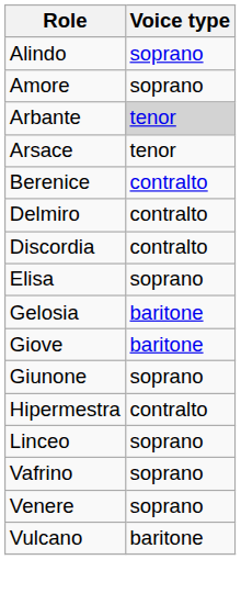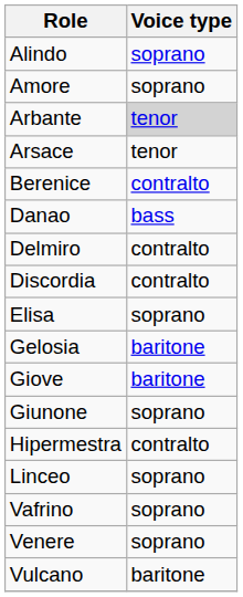 <table class="wikitable">
 <tr>
 <th>Role</th>
 <th>Voice type</th>
 </tr>
 <tr>
 <td>Alindo</td>
 <td><a href='#'>soprano</a></td>
 </tr>
 <tr>
 <td>Amore</td>
 <td>soprano</td>
 </tr>
 <tr>
 <td>Arbante</td>
 <td style="background: lightgrey;"><a href='#'>tenor</a></td>
 </tr>
 <tr>
 <td>Arsace</td>
 <td>tenor</td>
 </tr>
 <tr>
 <td>Berenice</td>
 <td><a href='#'>contralto</a></td>
+</tr>
+<tr>
+<td>Danao</td>
+<td><a href='#'>bass</a></td>
 </tr>
 <tr>
 <td>Delmiro</td>
 <td>contralto</td>
 </tr>
 <tr>
 <td>Discordia</td>
 <td>contralto</td>
 </tr>
 <tr>
 <td>Elisa</td>
 <td>soprano</td>
 </tr>
 <tr>
 <td>Gelosia</td>
 <td><a href='#'>baritone</a></td>
 </tr>
 <tr>
 <td>Giove</td>
 <td><a href='#'>baritone</a></td>
 </tr>
 <tr>
 <td>Giunone</td>
 <td>soprano</td>
 </tr>
 <tr>
 <td>Hipermestra</td>
 <td>contralto</td>
 </tr>
 <tr>
 <td>Linceo</td>
 <td>soprano</td>
 </tr>
 <tr>
 <td>Vafrino</td>
 <td>soprano</td>
 </tr>
 <tr>
 <td>Venere</td>
 <td>soprano</td>
 </tr>
 <tr>
 <td>Vulcano</td>
 <td>baritone</td>
 </tr>
 <tr>
 </tr>
 </table>
